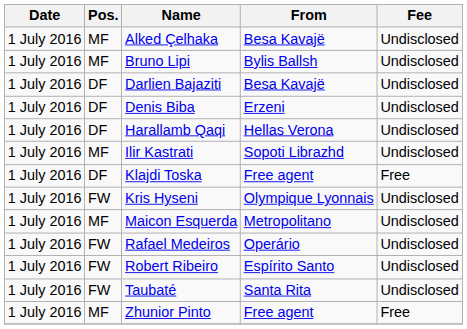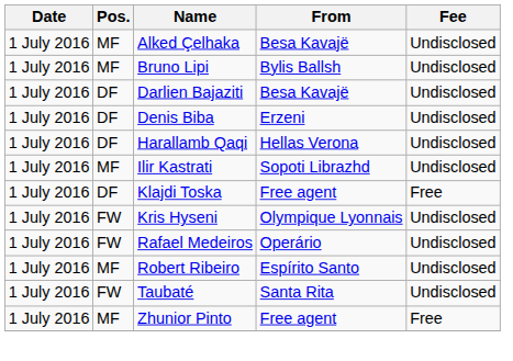 <table class="wikitable">
 <tr>
 <th>Date</th>
 <th>Pos.</th>
 <th>Name</th>
 <th>From</th>
 <th>Fee</th>
 </tr>
 <tr>
 <td>1 July 2016</td>
 <td>MF</td>
 <td> <a href='#'>Alked Çelhaka</a></td>
 <td> <a href='#'>Besa Kavajë</a></td>
 <td>Undisclosed </td>
 </tr>
 <tr>
 <td>1 July 2016</td>
 <td>MF</td>
 <td> <a href='#'>Bruno Lipi</a></td>
 <td> <a href='#'>Bylis Ballsh</a></td>
 <td>Undisclosed </td>
 </tr>
 <tr>
 <td>1 July 2016</td>
 <td>DF</td>
 <td> <a href='#'>Darlien Bajaziti</a></td>
 <td> <a href='#'>Besa Kavajë</a></td>
 <td>Undisclosed </td>
 </tr>
 <tr>
 <td>1 July 2016</td>
 <td>DF</td>
 <td> <a href='#'>Denis Biba</a></td>
 <td> <a href='#'>Erzeni</a></td>
 <td>Undisclosed </td>
 </tr>
 <tr>
 <td>1 July 2016</td>
 <td>DF</td>
 <td> <a href='#'>Harallamb Qaqi</a></td>
 <td> <a href='#'>Hellas Verona</a></td>
 <td>Undisclosed </td>
 </tr>
 <tr>
 <td>1 July 2016</td>
 <td>MF</td>
 <td> <a href='#'>Ilir Kastrati</a></td>
 <td> <a href='#'>Sopoti Librazhd</a></td>
 <td>Undisclosed </td>
 </tr>
 <tr>
 <td>1 July 2016</td>
 <td>DF</td>
 <td> <a href='#'>Klajdi Toska</a></td>
 <td><a href='#'>Free agent</a></td>
 <td>Free </td>
 </tr>
 <tr>
 <td>1 July 2016</td>
 <td>FW</td>
 <td> <a href='#'>Kris Hyseni</a></td>
 <td> <a href='#'>Olympique Lyonnais</a></td>
 <td>Undisclosed </td>
 </tr>
 <tr>
 <td>1 July 2016</td>
-<td>MF</td>
-<td> <a href='#'>Maicon Esquerda</a></td>
-<td> <a href='#'>Metropolitano</a></td>
-<td>Undisclosed </td>
-</tr>
-<tr>
-<td>1 July 2016</td>
 <td>FW</td>
 <td> <a href='#'>Rafael Medeiros</a></td>
 <td> <a href='#'>Operário</a></td>
 <td>Undisclosed </td>
 </tr>
 <tr>
 <td>1 July 2016</td>
-<td>FW</td>
+<td>MF</td>
 <td> <a href='#'>Robert Ribeiro</a></td>
 <td> <a href='#'>Espírito Santo</a></td>
 <td>Undisclosed </td>
 </tr>
 <tr>
 <td>1 July 2016</td>
 <td>FW</td>
 <td> <a href='#'>Taubaté</a></td>
 <td> <a href='#'>Santa Rita</a></td>
 <td>Undisclosed </td>
 </tr>
 <tr>
 <td>1 July 2016</td>
 <td>MF</td>
 <td> <a href='#'>Zhunior Pinto</a></td>
 <td><a href='#'>Free agent</a></td>
 <td>Free </td>
 </tr>
 <tr>
 </tr>
 </table>
